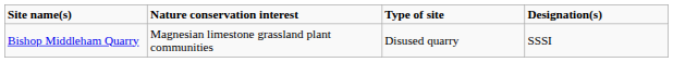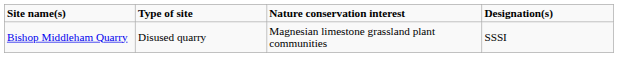 <table class="wikitable">
 <tr>
 <td style="width:180px"><strong>Site name(s)</strong></td>
+<td style="width:180px"><strong>Type of site</strong></td>
 <td style="width:300px"><strong>Nature conservation interest</strong></td>
-<td style="width:180px"><strong>Type of site</strong></td>
 <td style="width:180px"><strong>Designation(s)</strong></td>
 </tr>
 <tr>
 <td><a href='#'>Bishop Middleham Quarry</a></td>
+<td>Disused quarry</td>
 <td>Magnesian limestone grassland plant communities</td>
-<td>Disused quarry</td>
 <td>SSSI</td>
 </tr>
 </table>
